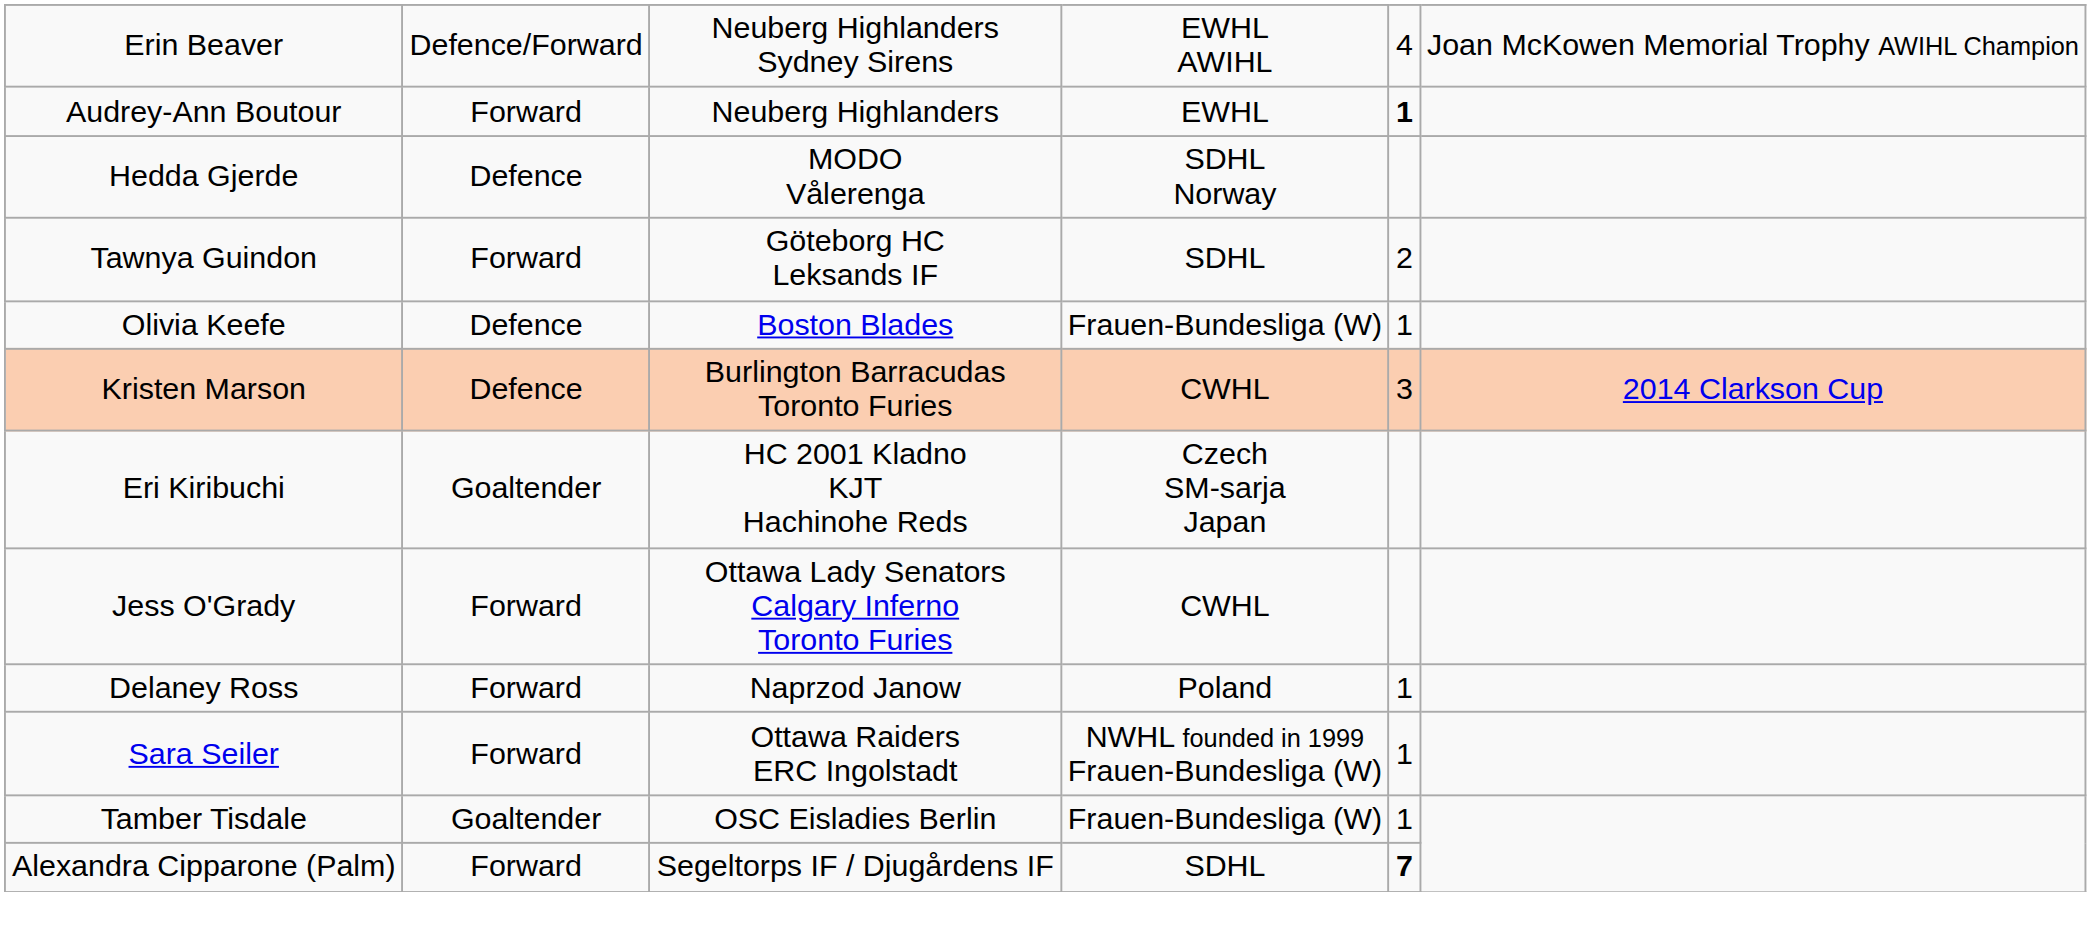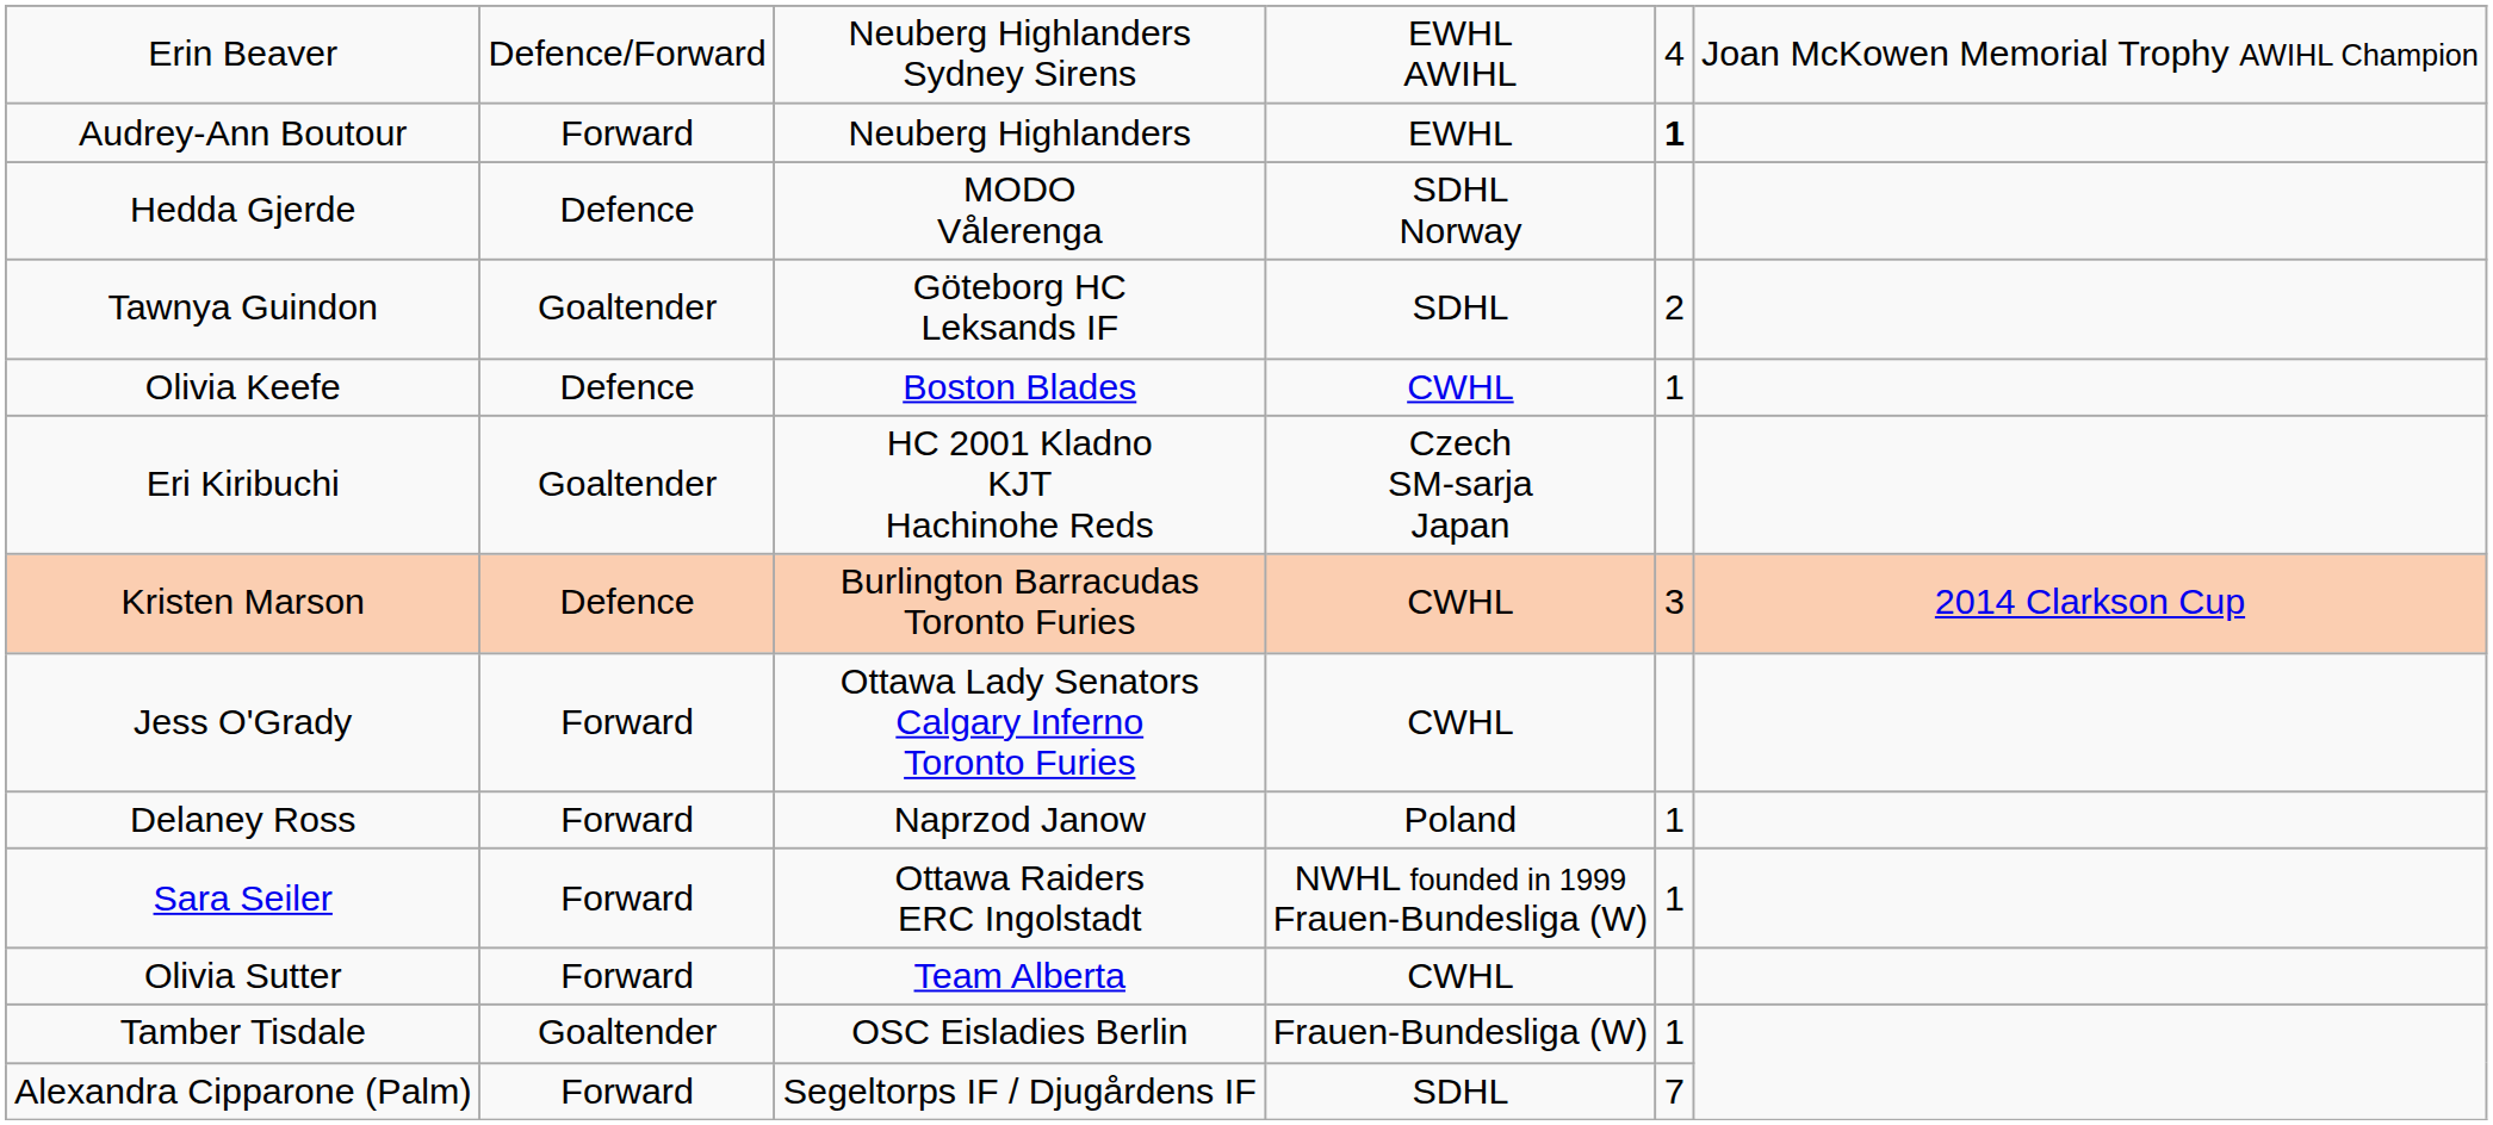 <table class="wikitable sortable">
 <tr align="center" bgcolor="">
 <td>Erin Beaver</td>
 <td>Defence/Forward</td>
 <td>Neuberg Highlanders<br>Sydney Sirens</td>
 <td>EWHL<br>AWIHL</td>
 <td>4</td>
 <td>Joan McKowen Memorial Trophy <small>AWIHL Champion</small></td>
 </tr>
 <tr align="center" bgcolor="">
 <td>Audrey-Ann Boutour</td>
 <td>Forward</td>
 <td>Neuberg Highlanders</td>
 <td>EWHL</td>
 <td><strong>1</strong></td>
 <td></td>
 </tr>
 <tr align="center" bgcolor="">
 <td>Hedda Gjerde</td>
 <td>Defence</td>
 <td>MODO<br>Vålerenga</td>
 <td>SDHL<br>Norway</td>
 <td></td>
 <td></td>
 </tr>
 <tr align="center" bgcolor="">
 <td>Tawnya Guindon</td>
-<td>Forward</td>
+<td>Goaltender</td>
 <td>Göteborg HC<br> Leksands IF</td>
 <td>SDHL</td>
 <td>2</td>
 <td></td>
 </tr>
 <tr align="center" bgcolor="">
 <td>Olivia Keefe</td>
 <td>Defence</td>
 <td><a href='#'>Boston Blades</a></td>
-<td>Frauen-Bundesliga (W)</td>
+<td><a href='#'>CWHL</a></td>
 <td>1</td>
+<td></td>
+</tr>
+<tr align="center" bgcolor="">
+<td>Eri Kiribuchi</td>
+<td>Goaltender</td>
+<td>HC 2001 Kladno<br>KJT<br>Hachinohe Reds</td>
+<td>Czech<br>SM-sarja<br>Japan</td>
+<td></td>
 <td></td>
 </tr>
 <tr align="center" bgcolor="#FBCEB1">
 <td>Kristen Marson</td>
 <td>Defence</td>
 <td>Burlington Barracudas<br>Toronto Furies</td>
 <td>CWHL</td>
 <td>3</td>
 <td><a href='#'>2014 Clarkson Cup</a></td>
-</tr>
-<tr align="center" bgcolor="">
-<td>Eri Kiribuchi</td>
-<td>Goaltender</td>
-<td>HC 2001 Kladno<br>KJT<br>Hachinohe Reds</td>
-<td>Czech<br>SM-sarja<br>Japan</td>
-<td></td>
-<td></td>
 </tr>
 <tr align="center" bgcolor="">
 <td>Jess O'Grady</td>
 <td>Forward</td>
 <td>Ottawa Lady Senators<br><a href='#'>Calgary Inferno</a><br><a href='#'>Toronto Furies</a></td>
 <td>CWHL</td>
 <td></td>
 <td></td>
 </tr>
 <tr align="center" bgcolor="">
 <td>Delaney Ross</td>
 <td>Forward</td>
 <td>Naprzod Janow</td>
 <td>Poland</td>
 <td>1</td>
 <td></td>
 </tr>
 <tr align="center" bgcolor="">
 <td><a href='#'>Sara Seiler</a></td>
 <td>Forward</td>
 <td>Ottawa Raiders<br>ERC Ingolstadt</td>
 <td>NWHL <small>founded in 1999</small><br>Frauen-Bundesliga (W)</td>
 <td>1</td>
 <td></td>
 </tr>
 <tr align="center" bgcolor="">
+<td>Olivia Sutter</td>
+<td>Forward</td>
+<td><a href='#'>Team Alberta</a></td>
+<td>CWHL</td>
+<td></td>
+<td></td>
+</tr>
+<tr align="center" bgcolor="">
 <td>Tamber Tisdale</td>
 <td>Goaltender</td>
 <td>OSC Eisladies Berlin</td>
 <td>Frauen-Bundesliga (W)</td>
 <td>1</td>
 </tr>
 <tr align="center" bgcolor="">
 <td>Alexandra Cipparone (Palm)</td>
 <td>Forward</td>
 <td>Segeltorps IF / Djugårdens IF</td>
 <td>SDHL</td>
-<td><strong>7</strong></td>
+<td>7</td>
 </tr>
 <tr align="center" bgcolor="">
 </tr>
 </table>
